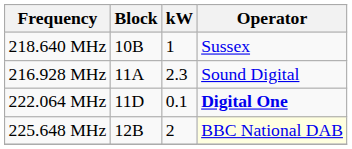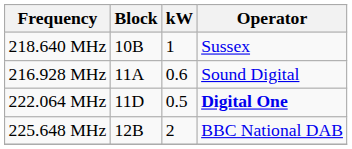 <table class="wikitable sortable">
 <tr>
 <th>Frequency</th>
 <th>Block</th>
 <th>kW</th>
 <th>Operator</th>
 </tr>
 <tr>
 <td>218.640 MHz</td>
 <td>10B</td>
 <td>1</td>
 <td><a href='#'>Sussex</a></td>
 </tr>
 <tr>
 <td>216.928 MHz</td>
 <td>11A</td>
-<td>2.3</td>
+<td>0.6</td>
 <td><a href='#'>Sound Digital</a></td>
 </tr>
 <tr>
 <td>222.064 MHz</td>
 <td>11D</td>
-<td>0.1</td>
+<td>0.5</td>
 <td><strong><a href='#'>Digital One</a></strong></td>
 </tr>
 <tr>
 <td>225.648 MHz</td>
 <td>12B</td>
 <td>2</td>
-<td style="background: lightyellow;"><a href='#'>BBC National DAB</a></td>
+<td><a href='#'>BBC National DAB</a></td>
 </tr>
 <tr>
 </tr>
 </table>
